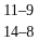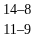 <table style="text-align:center">
 <tr>
 <th width=200></th>
 <th width=100></th>
 <th width=200></th>
 </tr>
 <tr>
 <td align=right><strong></strong></td>
-<td>11–9</td>
+<td>14–8</td>
 <td align=left></td>
 </tr>
 <tr>
 <td align=right><strong></strong></td>
-<td>14–8</td>
+<td>11–9</td>
 <td align=left></td>
 </tr>
 </table>
